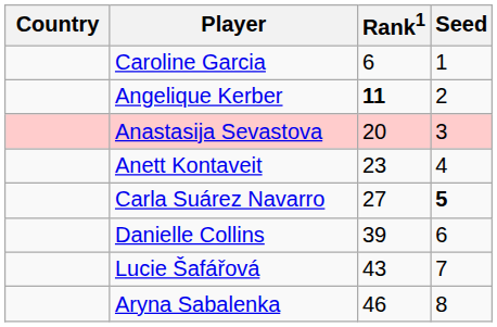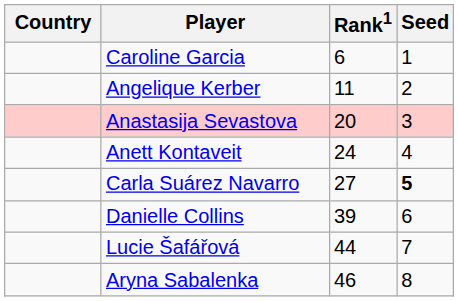 <table class="wikitable" border="1">
 <tr>
 <th width="70">Country</th>
 <th width="175">Player</th>
 <th>Rank<sup>1</sup></th>
 <th>Seed</th>
 </tr>
 <tr>
 <td></td>
 <td><a href='#'>Caroline Garcia</a></td>
 <td>6</td>
 <td>1</td>
 </tr>
 <tr>
 <td></td>
 <td><a href='#'>Angelique Kerber</a></td>
-<td><strong>11</strong></td>
+<td>11</td>
 <td>2</td>
 </tr>
 <tr bgcolor=#fcc>
 <td></td>
 <td><a href='#'>Anastasija Sevastova</a></td>
 <td>20</td>
 <td>3</td>
 </tr>
 <tr>
 <td></td>
 <td><a href='#'>Anett Kontaveit</a></td>
-<td>23</td>
+<td>24</td>
 <td>4</td>
 </tr>
 <tr>
 <td></td>
 <td><a href='#'>Carla Suárez Navarro</a></td>
 <td>27</td>
 <td><strong>5</strong></td>
 </tr>
 <tr>
 <td></td>
 <td><a href='#'>Danielle Collins</a></td>
 <td>39</td>
 <td>6</td>
 </tr>
 <tr>
 <td></td>
 <td><a href='#'>Lucie Šafářová</a></td>
-<td>43</td>
+<td>44</td>
 <td>7</td>
 </tr>
 <tr>
 <td></td>
 <td><a href='#'>Aryna Sabalenka</a></td>
 <td>46</td>
 <td>8</td>
 </tr>
 </table>
